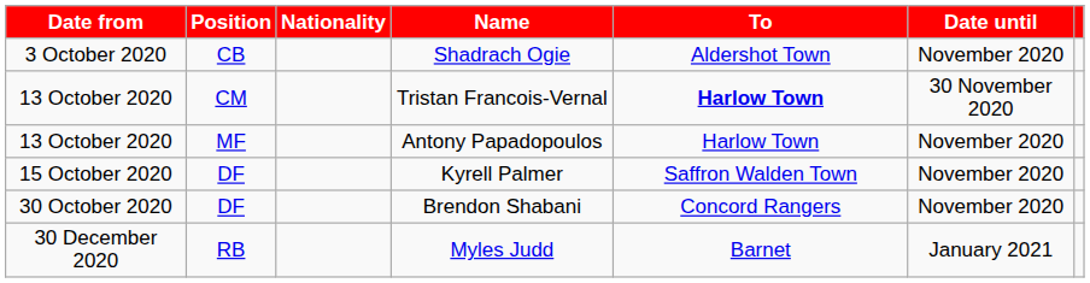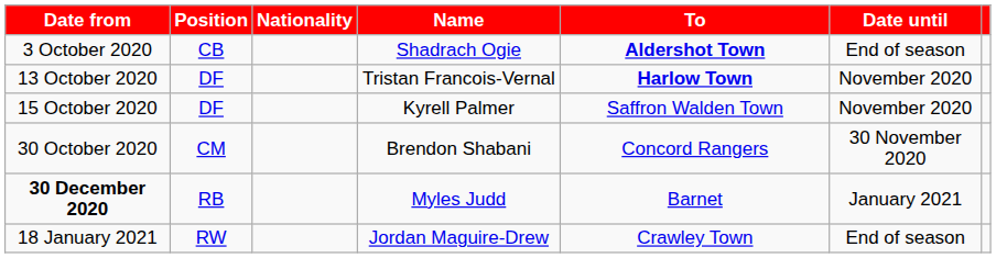 <table class="wikitable"  style="text-align:center; font-size:90%; ">
 <tr>
 <th style="background:red; color:white; width:120px;">Date from</th>
 <th style="background:red; color:white; width:50px;">Position</th>
 <th style="background:red; color:white; width:50px;">Nationality</th>
 <th style="background:red; color:white; width:150px;">Name</th>
 <th style="background:red; color:white; width:200px;">To</th>
 <th style="background:red; color:white; width:110px;">Date until</th>
 <th style="background:red; color:white;"></th>
 </tr>
 <tr>
 <td>3 October 2020</td>
 <td><a href='#'>CB</a></td>
 <td></td>
 <td><a href='#'>Shadrach Ogie</a></td>
-<td> <a href='#'>Aldershot Town</a></td>
-<td>November 2020</td>
+<td><strong> <a href='#'>Aldershot Town</a></strong></td>
+<td>End of season</td>
 <td></td>
 </tr>
 <tr>
 <td>13 October 2020</td>
-<td><a href='#'>CM</a></td>
+<td><a href='#'>DF</a></td>
 <td></td>
 <td>Tristan Francois-Vernal</td>
 <td><strong> <a href='#'>Harlow Town</a></strong></td>
-<td>30 November 2020</td>
-<td></td>
-</tr>
-<tr>
-<td>13 October 2020</td>
-<td><a href='#'>MF</a></td>
-<td></td>
-<td>Antony Papadopoulos</td>
-<td> <a href='#'>Harlow Town</a></td>
 <td>November 2020</td>
 <td></td>
 </tr>
 <tr>
 <td>15 October 2020</td>
 <td><a href='#'>DF</a></td>
 <td></td>
 <td>Kyrell Palmer</td>
 <td> <a href='#'>Saffron Walden Town</a></td>
 <td>November 2020</td>
 <td></td>
 </tr>
 <tr>
 <td>30 October 2020</td>
-<td><a href='#'>DF</a></td>
+<td><a href='#'>CM</a></td>
 <td></td>
 <td>Brendon Shabani</td>
 <td> <a href='#'>Concord Rangers</a></td>
-<td>November 2020</td>
+<td>30 November 2020</td>
 <td></td>
 </tr>
 <tr>
-<td>30 December 2020</td>
+<td><strong>30 December 2020</strong></td>
 <td><a href='#'>RB</a></td>
 <td></td>
 <td><a href='#'>Myles Judd</a></td>
 <td> <a href='#'>Barnet</a></td>
 <td>January 2021</td>
 <td></td>
 </tr>
+<tr>
+<td>18 January 2021</td>
+<td><a href='#'>RW</a></td>
+<td></td>
+<td><a href='#'>Jordan Maguire-Drew</a></td>
+<td> <a href='#'>Crawley Town</a></td>
+<td>End of season</td>
+<td></td>
+</tr>
 </table>
